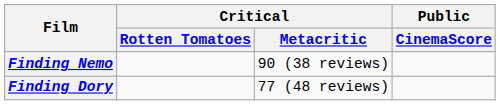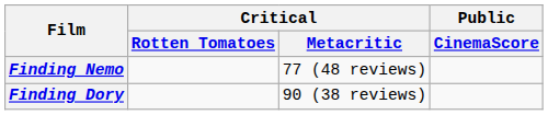 <table class="wikitable plainrowheaders unsortable" style="text-align: center;">
 <tr>
 <th scope="col" rowspan="2">Film</th>
 <th scope="col" colspan="2">Critical</th>
 <th colspan="2" scope="col">Public</th>
 </tr>
 <tr>
 <th scope="col"><a href='#'>Rotten Tomatoes</a></th>
 <th scope="col"><a href='#'>Metacritic</a></th>
 <th scope="col"><a href='#'>CinemaScore</a></th>
 </tr>
 <tr>
 <th scope="row"><em><a href='#'>Finding Nemo</a></em></th>
 <td></td>
-<td>90 (38 reviews)</td>
+<td>77 (48 reviews)</td>
 <td></td>
 </tr>
 <tr>
 <th scope="row"><em><a href='#'>Finding Dory</a></em></th>
 <td></td>
-<td>77 (48 reviews)</td>
+<td>90 (38 reviews)</td>
 <td></td>
 </tr>
 </table>
